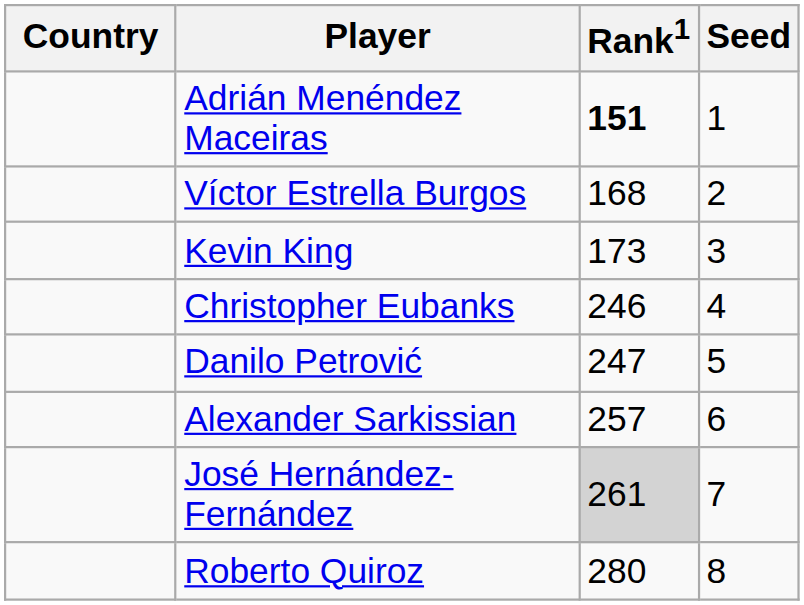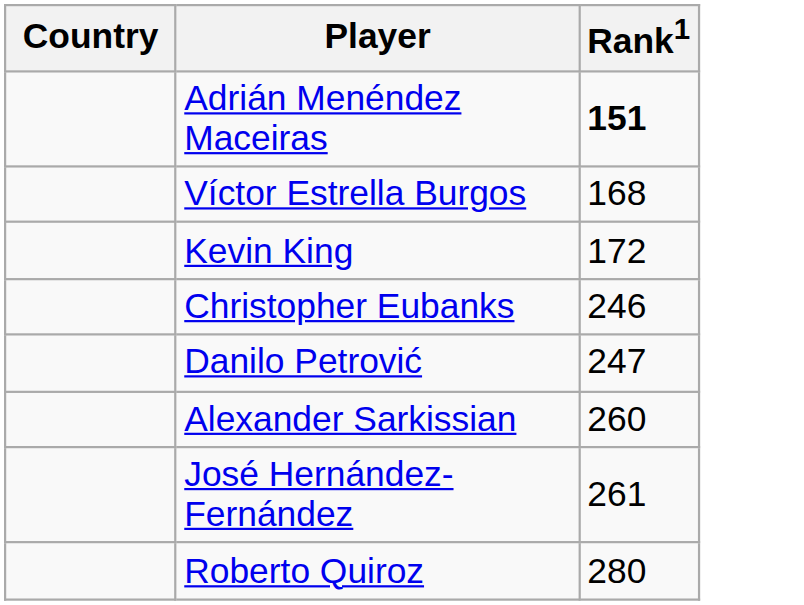 <table class="sortable wikitable">
 <tr>
 <th width="70">Country</th>
 <th width="175">Player</th>
 <th>Rank<sup>1</sup></th>
-<th>Seed</th>
 </tr>
 <tr>
 <td></td>
 <td><a href='#'>Adrián Menéndez Maceiras</a></td>
 <td><strong>151</strong></td>
-<td>1</td>
 </tr>
 <tr>
 <td></td>
 <td><a href='#'>Víctor Estrella Burgos</a></td>
 <td>168</td>
-<td>2</td>
 </tr>
 <tr>
 <td></td>
 <td><a href='#'>Kevin King</a></td>
-<td>173</td>
-<td>3</td>
+<td>172</td>
 </tr>
 <tr>
 <td></td>
 <td><a href='#'>Christopher Eubanks</a></td>
 <td>246</td>
-<td>4</td>
 </tr>
 <tr>
 <td></td>
 <td><a href='#'>Danilo Petrović</a></td>
 <td>247</td>
-<td>5</td>
 </tr>
 <tr>
 <td></td>
 <td><a href='#'>Alexander Sarkissian</a></td>
-<td>257</td>
-<td>6</td>
+<td>260</td>
 </tr>
 <tr>
 <td></td>
 <td><a href='#'>José Hernández-Fernández</a></td>
-<td style="background: lightgrey;">261</td>
-<td>7</td>
+<td>261</td>
 </tr>
 <tr>
 <td></td>
 <td><a href='#'>Roberto Quiroz</a></td>
 <td>280</td>
-<td>8</td>
 </tr>
 </table>
